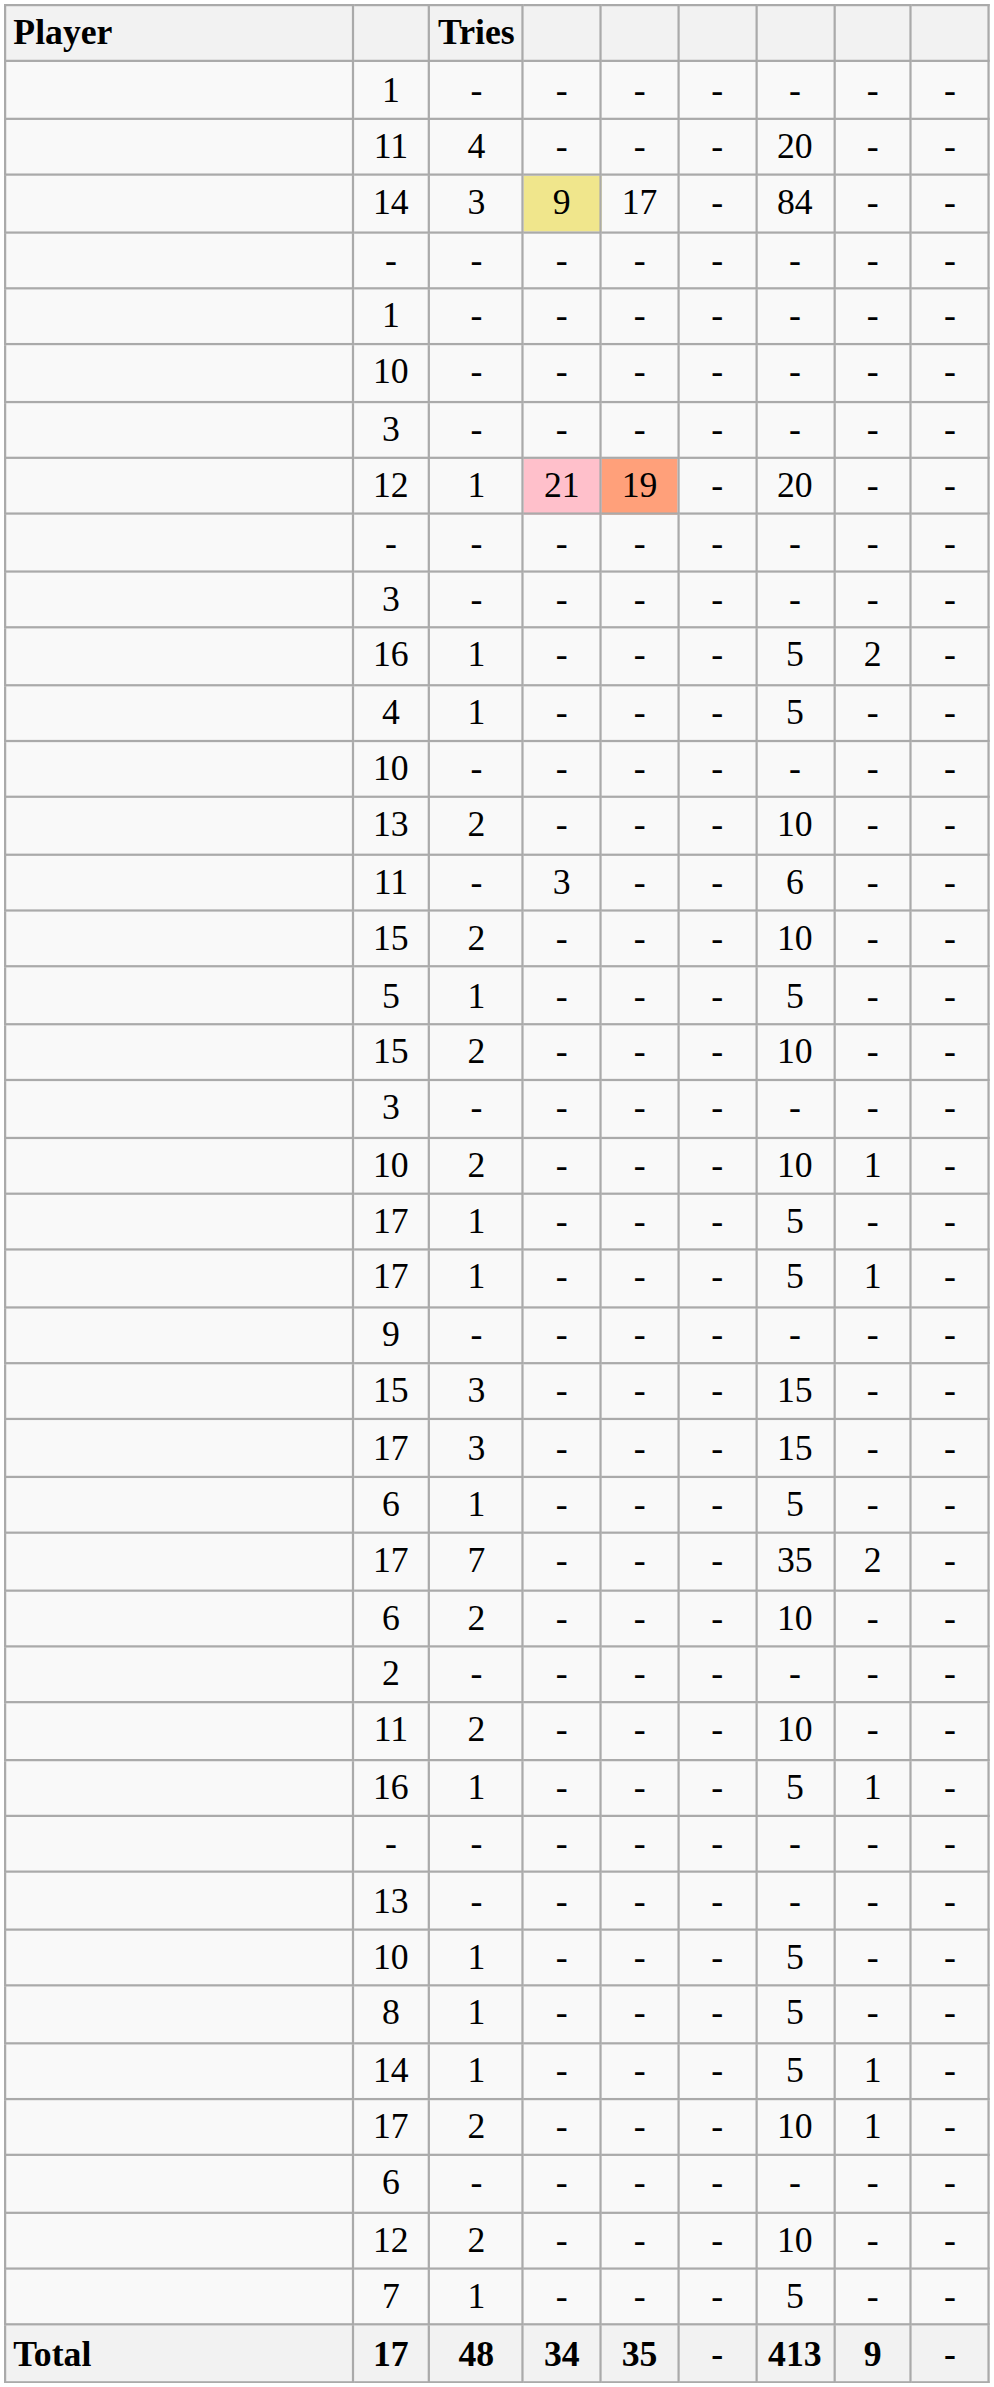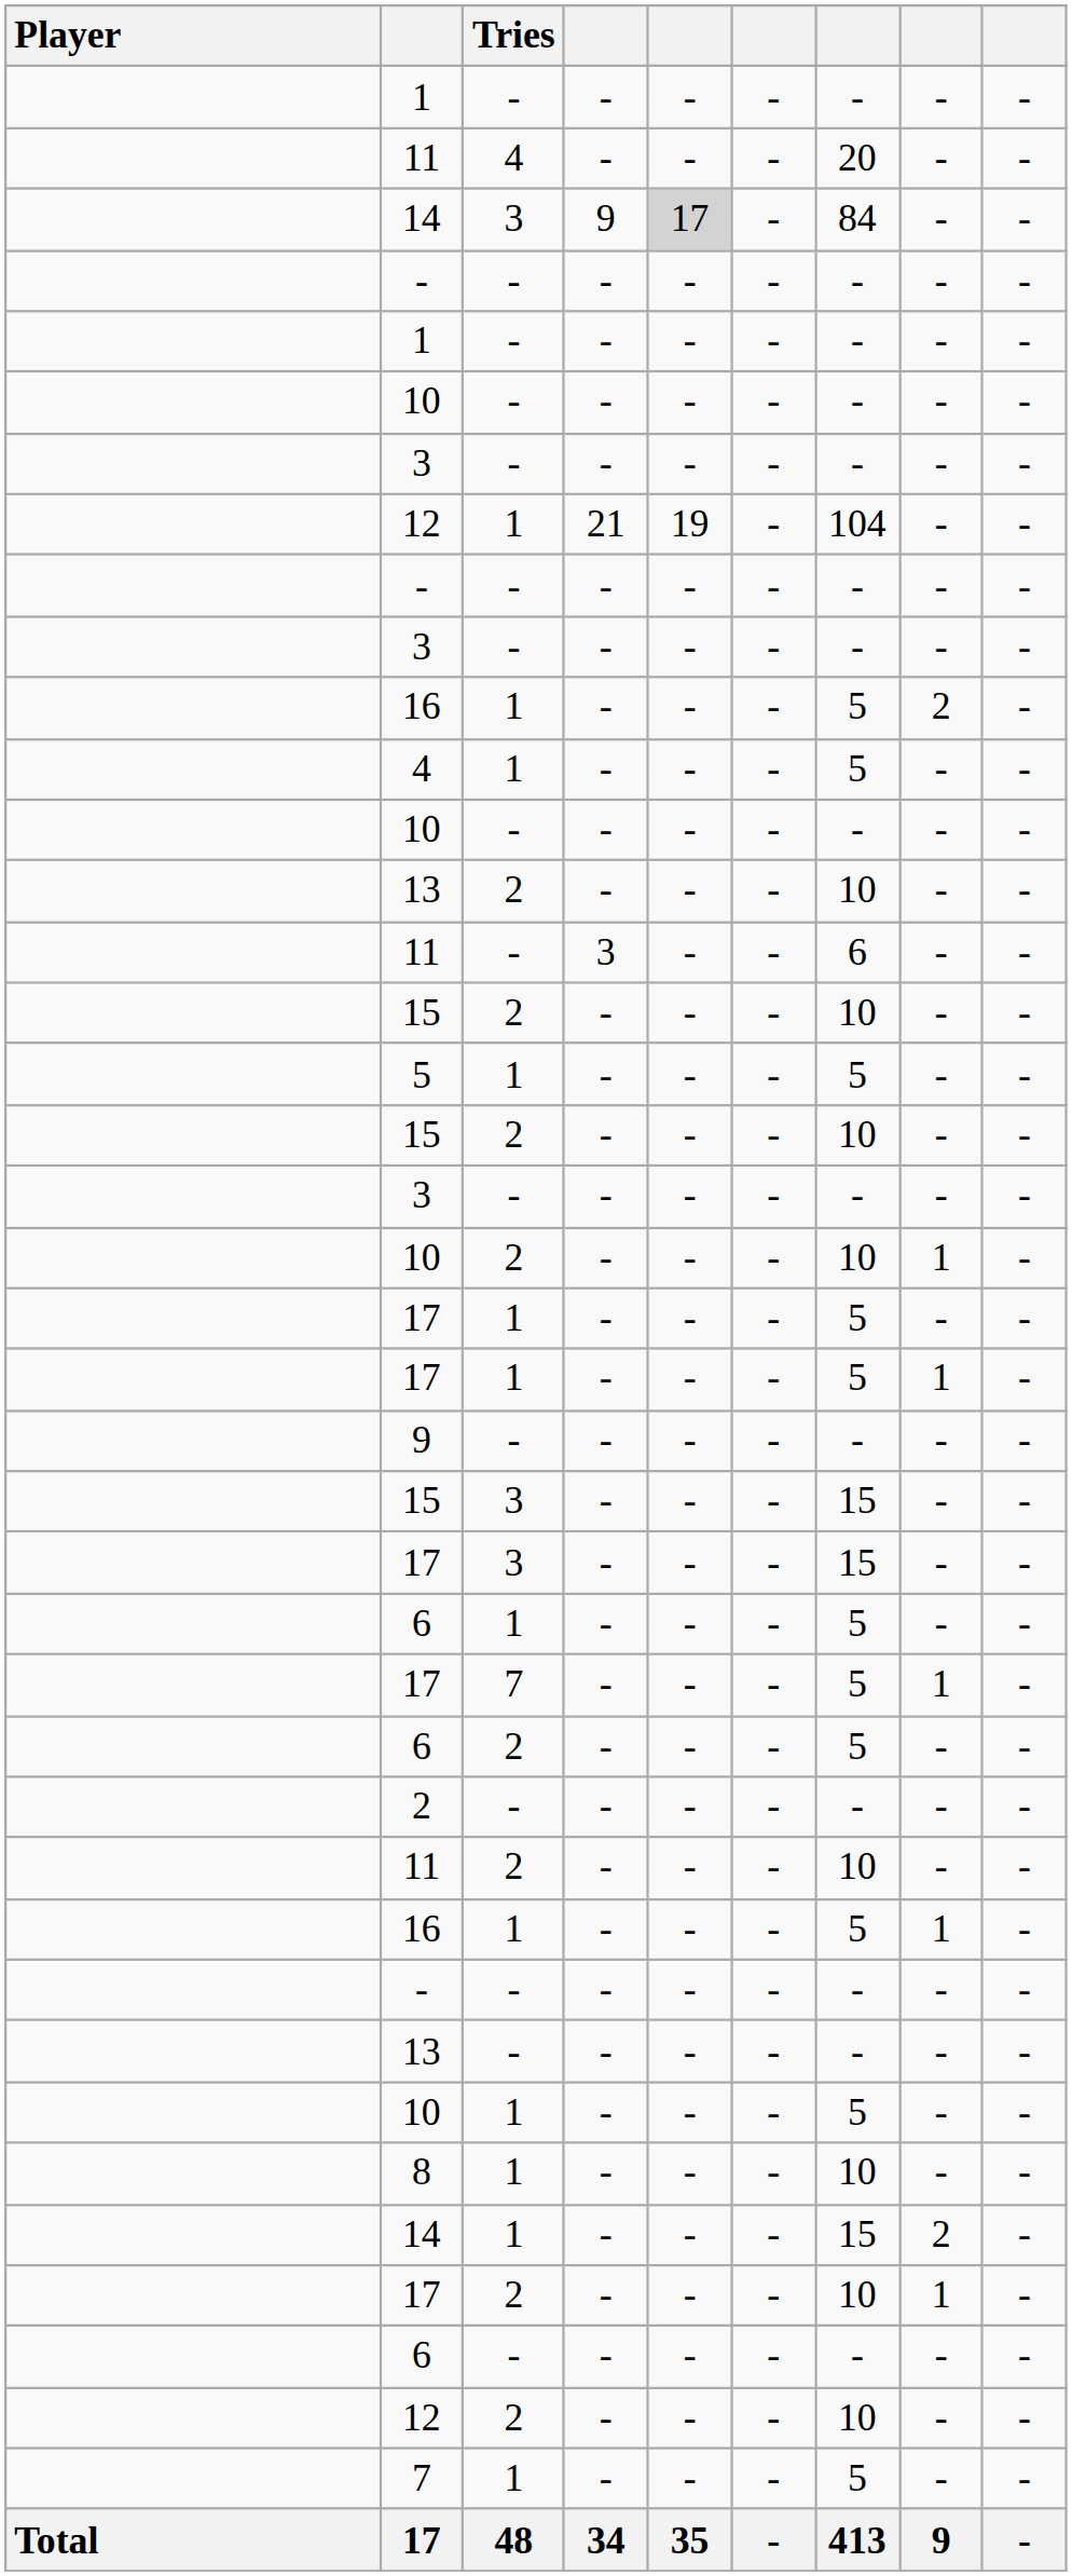 <table class="wikitable sortable" style="text-align:center; width:50%;">
 <tr>
 <th style="width:36%; text-align:left">Player</th>
 <th style="width:8%;"></th>
 <th style="width:8%;">Tries</th>
 <th style="width:8%;"></th>
 <th style="width:8%;"></th>
 <th style="width:8%;"></th>
 <th style="width:8%;"></th>
 <th style="width:8%;"></th>
 <th style="width:8%;"></th>
 </tr>
 <tr>
 <td style="text-align:left"></td>
 <td>1</td>
 <td>-</td>
 <td>-</td>
 <td>-</td>
 <td>-</td>
 <td>-</td>
 <td>-</td>
 <td>-</td>
 </tr>
 <tr>
 <td style="text-align:left"></td>
 <td>11</td>
 <td>4</td>
 <td>-</td>
 <td>-</td>
 <td>-</td>
 <td>20</td>
 <td>-</td>
 <td>-</td>
 </tr>
 <tr>
 <td style="text-align:left"></td>
 <td>14</td>
 <td>3</td>
-<td style="background: khaki;">9</td>
-<td>17</td>
+<td>9</td>
+<td style="background: lightgrey;">17</td>
 <td>-</td>
 <td>84</td>
 <td>-</td>
 <td>-</td>
 </tr>
 <tr>
 <td style="text-align:left"></td>
 <td>-</td>
 <td>-</td>
 <td>-</td>
 <td>-</td>
 <td>-</td>
 <td>-</td>
 <td>-</td>
 <td>-</td>
 </tr>
 <tr>
 <td style="text-align:left"></td>
 <td>1</td>
 <td>-</td>
 <td>-</td>
 <td>-</td>
 <td>-</td>
 <td>-</td>
 <td>-</td>
 <td>-</td>
 </tr>
 <tr>
 <td style="text-align:left"></td>
 <td>10</td>
 <td>-</td>
 <td>-</td>
 <td>-</td>
 <td>-</td>
 <td>-</td>
 <td>-</td>
 <td>-</td>
 </tr>
 <tr>
 <td style="text-align:left"></td>
 <td>3</td>
 <td>-</td>
 <td>-</td>
 <td>-</td>
 <td>-</td>
 <td>-</td>
 <td>-</td>
 <td>-</td>
 </tr>
 <tr>
 <td style="text-align:left"></td>
 <td>12</td>
 <td>1</td>
-<td style="background: pink;">21</td>
-<td style="background: lightsalmon;">19</td>
+<td>21</td>
+<td>19</td>
 <td>-</td>
-<td>20</td>
+<td>104</td>
 <td>-</td>
 <td>-</td>
 </tr>
 <tr>
 <td style="text-align:left"></td>
 <td>-</td>
 <td>-</td>
 <td>-</td>
 <td>-</td>
 <td>-</td>
 <td>-</td>
 <td>-</td>
 <td>-</td>
 </tr>
 <tr>
 <td style="text-align:left"></td>
 <td>3</td>
 <td>-</td>
 <td>-</td>
 <td>-</td>
 <td>-</td>
 <td>-</td>
 <td>-</td>
 <td>-</td>
 </tr>
 <tr>
 <td style="text-align:left"></td>
 <td>16</td>
 <td>1</td>
 <td>-</td>
 <td>-</td>
 <td>-</td>
 <td>5</td>
 <td>2</td>
 <td>-</td>
 </tr>
 <tr>
 <td style="text-align:left"></td>
 <td>4</td>
 <td>1</td>
 <td>-</td>
 <td>-</td>
 <td>-</td>
 <td>5</td>
 <td>-</td>
 <td>-</td>
 </tr>
 <tr>
 <td style="text-align:left"></td>
 <td>10</td>
 <td>-</td>
 <td>-</td>
 <td>-</td>
 <td>-</td>
 <td>-</td>
 <td>-</td>
 <td>-</td>
 </tr>
 <tr>
 <td style="text-align:left"></td>
 <td>13</td>
 <td>2</td>
 <td>-</td>
 <td>-</td>
 <td>-</td>
 <td>10</td>
 <td>-</td>
 <td>-</td>
 </tr>
 <tr>
 <td style="text-align:left"></td>
 <td>11</td>
 <td>-</td>
 <td>3</td>
 <td>-</td>
 <td>-</td>
 <td>6</td>
 <td>-</td>
 <td>-</td>
 </tr>
 <tr>
 <td style="text-align:left"></td>
 <td>15</td>
 <td>2</td>
 <td>-</td>
 <td>-</td>
 <td>-</td>
 <td>10</td>
 <td>-</td>
 <td>-</td>
 </tr>
 <tr>
 <td style="text-align:left"></td>
 <td>5</td>
 <td>1</td>
 <td>-</td>
 <td>-</td>
 <td>-</td>
 <td>5</td>
 <td>-</td>
 <td>-</td>
 </tr>
 <tr>
 <td style="text-align:left"></td>
 <td>15</td>
 <td>2</td>
 <td>-</td>
 <td>-</td>
 <td>-</td>
 <td>10</td>
 <td>-</td>
 <td>-</td>
 </tr>
 <tr>
 <td style="text-align:left"></td>
 <td>3</td>
 <td>-</td>
 <td>-</td>
 <td>-</td>
 <td>-</td>
 <td>-</td>
 <td>-</td>
 <td>-</td>
 </tr>
 <tr>
 <td style="text-align:left"></td>
 <td>10</td>
 <td>2</td>
 <td>-</td>
 <td>-</td>
 <td>-</td>
 <td>10</td>
 <td>1</td>
 <td>-</td>
 </tr>
 <tr>
 <td style="text-align:left"></td>
 <td>17</td>
 <td>1</td>
 <td>-</td>
 <td>-</td>
 <td>-</td>
 <td>5</td>
 <td>-</td>
 <td>-</td>
 </tr>
 <tr>
 <td style="text-align:left"></td>
 <td>17</td>
 <td>1</td>
 <td>-</td>
 <td>-</td>
 <td>-</td>
 <td>5</td>
 <td>1</td>
 <td>-</td>
 </tr>
 <tr>
 <td style="text-align:left"></td>
 <td>9</td>
 <td>-</td>
 <td>-</td>
 <td>-</td>
 <td>-</td>
 <td>-</td>
 <td>-</td>
 <td>-</td>
 </tr>
 <tr>
 <td style="text-align:left"></td>
 <td>15</td>
 <td>3</td>
 <td>-</td>
 <td>-</td>
 <td>-</td>
 <td>15</td>
 <td>-</td>
 <td>-</td>
 </tr>
 <tr>
 <td style="text-align:left"></td>
 <td>17</td>
 <td>3</td>
 <td>-</td>
 <td>-</td>
 <td>-</td>
 <td>15</td>
 <td>-</td>
 <td>-</td>
 </tr>
 <tr>
 <td style="text-align:left"></td>
 <td>6</td>
 <td>1</td>
 <td>-</td>
 <td>-</td>
 <td>-</td>
 <td>5</td>
 <td>-</td>
 <td>-</td>
 </tr>
 <tr>
 <td style="text-align:left"></td>
 <td>17</td>
 <td>7</td>
 <td>-</td>
 <td>-</td>
 <td>-</td>
-<td>35</td>
-<td>2</td>
+<td>5</td>
+<td>1</td>
 <td>-</td>
 </tr>
 <tr>
 <td style="text-align:left"></td>
 <td>6</td>
 <td>2</td>
 <td>-</td>
 <td>-</td>
 <td>-</td>
-<td>10</td>
+<td>5</td>
 <td>-</td>
 <td>-</td>
 </tr>
 <tr>
 <td style="text-align:left"></td>
 <td>2</td>
 <td>-</td>
 <td>-</td>
 <td>-</td>
 <td>-</td>
 <td>-</td>
 <td>-</td>
 <td>-</td>
 </tr>
 <tr>
 <td style="text-align:left"></td>
 <td>11</td>
 <td>2</td>
 <td>-</td>
 <td>-</td>
 <td>-</td>
 <td>10</td>
 <td>-</td>
 <td>-</td>
 </tr>
 <tr>
 <td style="text-align:left"></td>
 <td>16</td>
 <td>1</td>
 <td>-</td>
 <td>-</td>
 <td>-</td>
 <td>5</td>
 <td>1</td>
 <td>-</td>
 </tr>
 <tr>
 <td style="text-align:left"></td>
 <td>-</td>
 <td>-</td>
 <td>-</td>
 <td>-</td>
 <td>-</td>
 <td>-</td>
 <td>-</td>
 <td>-</td>
 </tr>
 <tr>
 <td style="text-align:left"></td>
 <td>13</td>
 <td>-</td>
 <td>-</td>
 <td>-</td>
 <td>-</td>
 <td>-</td>
 <td>-</td>
 <td>-</td>
 </tr>
 <tr>
 <td style="text-align:left"></td>
 <td>10</td>
 <td>1</td>
 <td>-</td>
 <td>-</td>
 <td>-</td>
 <td>5</td>
 <td>-</td>
 <td>-</td>
 </tr>
 <tr>
 <td style="text-align:left"></td>
 <td>8</td>
 <td>1</td>
 <td>-</td>
 <td>-</td>
 <td>-</td>
-<td>5</td>
+<td>10</td>
 <td>-</td>
 <td>-</td>
 </tr>
 <tr>
 <td style="text-align:left"></td>
 <td>14</td>
 <td>1</td>
 <td>-</td>
 <td>-</td>
 <td>-</td>
-<td>5</td>
-<td>1</td>
+<td>15</td>
+<td>2</td>
 <td>-</td>
 </tr>
 <tr>
 <td style="text-align:left"></td>
 <td>17</td>
 <td>2</td>
 <td>-</td>
 <td>-</td>
 <td>-</td>
 <td>10</td>
 <td>1</td>
 <td>-</td>
 </tr>
 <tr>
 <td style="text-align:left"></td>
 <td>6</td>
 <td>-</td>
 <td>-</td>
 <td>-</td>
 <td>-</td>
 <td>-</td>
 <td>-</td>
 <td>-</td>
 </tr>
 <tr>
 <td style="text-align:left"></td>
 <td>12</td>
 <td>2</td>
 <td>-</td>
 <td>-</td>
 <td>-</td>
 <td>10</td>
 <td>-</td>
 <td>-</td>
 </tr>
 <tr>
 <td style="text-align:left"></td>
 <td>7</td>
 <td>1</td>
 <td>-</td>
 <td>-</td>
 <td>-</td>
 <td>5</td>
 <td>-</td>
 <td>-</td>
 </tr>
 <tr>
 <th style="text-align:left">Total</th>
 <th>17</th>
 <th>48</th>
 <th>34</th>
 <th>35</th>
 <th>-</th>
 <th>413</th>
 <th>9</th>
 <th>-</th>
 </tr>
 </table>
